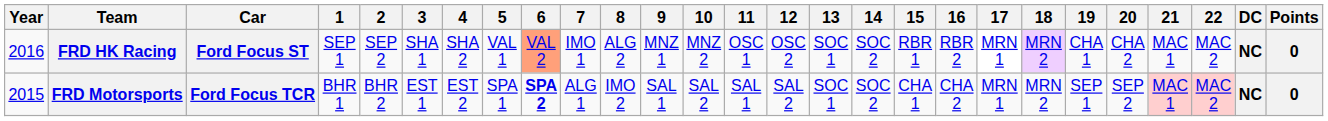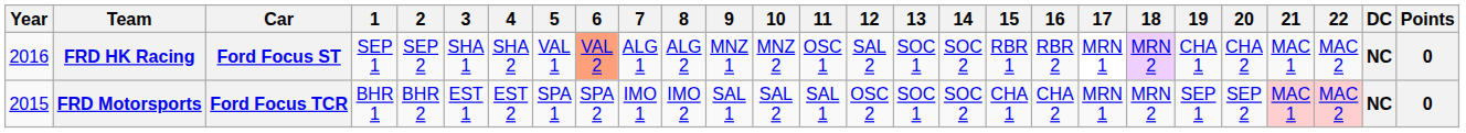 <table class="wikitable" style="text-align:center; font-size:85%">
 <tr>
 <th>Year</th>
 <th>Team</th>
 <th>Car</th>
 <th>1</th>
 <th>2</th>
 <th>3</th>
 <th>4</th>
 <th>5</th>
 <th>6</th>
 <th>7</th>
 <th>8</th>
 <th>9</th>
 <th>10</th>
 <th>11</th>
 <th>12</th>
 <th>13</th>
 <th>14</th>
 <th>15</th>
 <th>16</th>
 <th>17</th>
 <th>18</th>
 <th>19</th>
 <th>20</th>
 <th>21</th>
 <th>22</th>
 <th>DC</th>
 <th>Points</th>
 </tr>
 <tr>
 <td><a href='#'>2016</a></td>
 <th><a href='#'>FRD HK Racing</a></th>
 <th><a href='#'>Ford Focus ST</a></th>
 <td><a href='#'>SEP<br>1</a></td>
 <td><a href='#'>SEP<br>2</a></td>
 <td><a href='#'>SHA<br>1</a></td>
 <td><a href='#'>SHA<br>2</a></td>
 <td><a href='#'>VAL<br>1</a></td>
 <td style="background: lightsalmon;"><a href='#'>VAL<br>2</a></td>
-<td><a href='#'>IMO<br>1</a></td>
+<td><a href='#'>ALG<br>1</a></td>
 <td><a href='#'>ALG<br>2</a></td>
 <td><a href='#'>MNZ<br>1</a></td>
 <td><a href='#'>MNZ<br>2</a></td>
 <td><a href='#'>OSC<br>1</a></td>
-<td><a href='#'>OSC<br>2</a></td>
+<td><a href='#'>SAL<br>2</a></td>
 <td><a href='#'>SOC<br>1</a></td>
 <td><a href='#'>SOC<br>2</a></td>
 <td><a href='#'>RBR<br>1</a></td>
 <td><a href='#'>RBR<br>2</a></td>
 <td style="background:#FFFFFF;"><a href='#'>MRN<br>1</a><br></td>
 <td style="background:#EFCFFF;"><a href='#'>MRN<br>2</a><br></td>
 <td><a href='#'>CHA<br>1</a></td>
 <td><a href='#'>CHA<br>2</a></td>
 <td><a href='#'>MAC<br>1</a></td>
 <td><a href='#'>MAC<br>2</a></td>
 <th>NC</th>
 <th>0</th>
 </tr>
 <tr>
 <td><a href='#'>2015</a></td>
 <th><a href='#'>FRD Motorsports</a></th>
 <th><a href='#'>Ford Focus TCR</a></th>
 <td><a href='#'>BHR<br>1</a></td>
 <td><a href='#'>BHR<br>2</a></td>
 <td><a href='#'>EST<br>1</a></td>
 <td><a href='#'>EST<br>2</a></td>
 <td><a href='#'>SPA<br>1</a></td>
-<td><strong><a href='#'>SPA<br>2</a></strong></td>
-<td><a href='#'>ALG<br>1</a></td>
+<td><a href='#'>SPA<br>2</a></td>
+<td><a href='#'>IMO<br>1</a></td>
 <td><a href='#'>IMO<br>2</a></td>
 <td><a href='#'>SAL<br>1</a></td>
 <td><a href='#'>SAL<br>2</a></td>
 <td><a href='#'>SAL<br>1</a></td>
-<td><a href='#'>SAL<br>2</a></td>
+<td><a href='#'>OSC<br>2</a></td>
 <td><a href='#'>SOC<br>1</a></td>
 <td><a href='#'>SOC<br>2</a></td>
 <td><a href='#'>CHA<br>1</a></td>
 <td><a href='#'>CHA<br>2</a></td>
 <td><a href='#'>MRN<br>1</a></td>
 <td><a href='#'>MRN<br>2</a></td>
 <td><a href='#'>SEP<br>1</a></td>
 <td><a href='#'>SEP<br>2</a></td>
 <td style="background:#FFCFCF;"><a href='#'>MAC<br>1</a><br></td>
 <td style="background:#FFCFCF;"><a href='#'>MAC<br>2</a><br></td>
 <th>NC</th>
 <th>0</th>
 </tr>
 </table>
